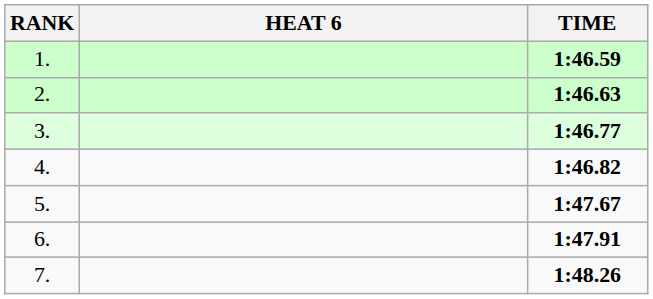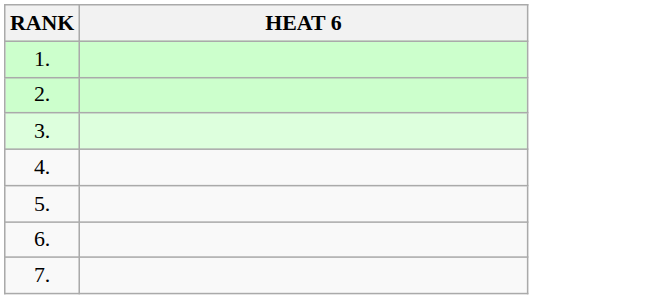 <table class="wikitable" style="border-collapse: collapse; font-size: 90%;">
 <tr>
 <th>RANK</th>
 <th style="width: 20em">HEAT 6</th>
-<th style="width: 5em">TIME</th>
 </tr>
 <tr style="background:#ccffcc;">
 <td align="center">1.</td>
 <td></td>
-<td align="center"><strong>1:46.59</strong></td>
 </tr>
 <tr style="background:#ccffcc;">
 <td align="center">2.</td>
 <td></td>
-<td align="center"><strong>1:46.63</strong></td>
 </tr>
 <tr style="background:#ddffdd;">
 <td align="center">3.</td>
 <td></td>
-<td align="center"><strong>1:46.77</strong></td>
 </tr>
 <tr>
 <td align="center">4.</td>
 <td></td>
-<td align="center"><strong>1:46.82</strong></td>
 </tr>
 <tr>
 <td align="center">5.</td>
 <td></td>
-<td align="center"><strong>1:47.67</strong></td>
 </tr>
 <tr>
 <td align="center">6.</td>
 <td></td>
-<td align="center"><strong>1:47.91</strong></td>
 </tr>
 <tr>
 <td align="center">7.</td>
 <td></td>
-<td align="center"><strong>1:48.26</strong></td>
 </tr>
 </table>
